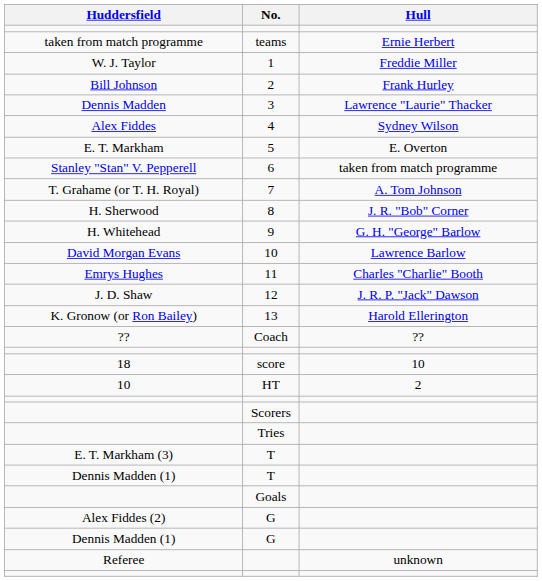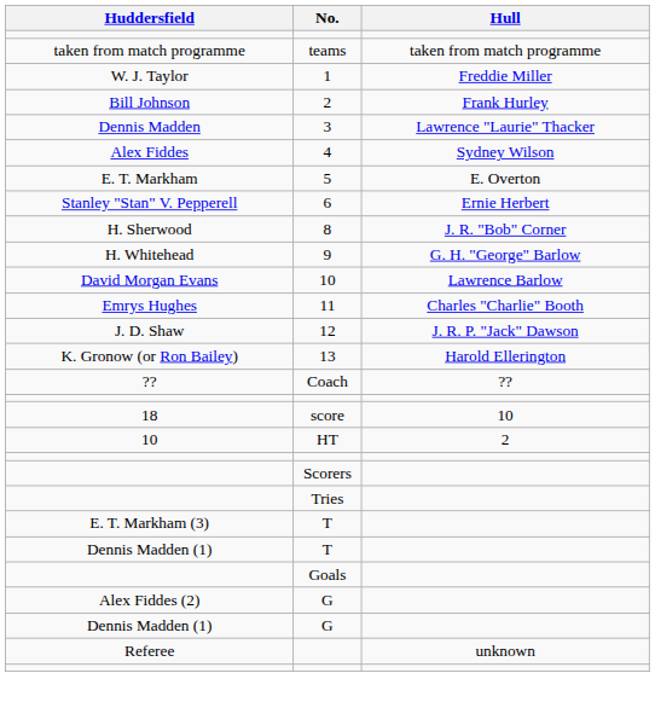 <table class="wikitable" style="text-align:center;">
 <tr>
 <th width=280 abbr=winner><a href='#'>Huddersfield</a></th>
 <th width=60 abbr="Number">No.</th>
 <th width=280 abbr=runner-up><a href='#'>Hull</a></th>
 </tr>
 <tr>
 <td></td>
 <td></td>
 <td></td>
 </tr>
 <tr>
 <td>taken from  match programme</td>
 <td>teams</td>
-<td><a href='#'>Ernie Herbert</a></td>
+<td>taken from  match programme</td>
 </tr>
 <tr>
 <td>W. J. Taylor</td>
 <td>1</td>
 <td><a href='#'>Freddie Miller</a></td>
 </tr>
 <tr>
 <td><a href='#'>Bill Johnson</a></td>
 <td>2</td>
 <td><a href='#'>Frank Hurley</a></td>
 </tr>
 <tr>
 <td><a href='#'>Dennis Madden</a></td>
 <td>3</td>
 <td><a href='#'>Lawrence "Laurie" Thacker</a></td>
 </tr>
 <tr>
 <td><a href='#'>Alex Fiddes</a></td>
 <td>4</td>
 <td><a href='#'>Sydney Wilson</a></td>
 </tr>
 <tr>
 <td>E. T. Markham</td>
 <td>5</td>
 <td>E. Overton</td>
 </tr>
 <tr>
 <td><a href='#'>Stanley "Stan" V. Pepperell</a></td>
 <td>6</td>
-<td>taken from  match programme</td>
-</tr>
-<tr>
-<td>T. Grahame (or T. H. Royal)</td>
-<td>7</td>
-<td><a href='#'>A. Tom Johnson</a></td>
+<td><a href='#'>Ernie Herbert</a></td>
 </tr>
 <tr>
 <td>H. Sherwood</td>
 <td>8</td>
 <td><a href='#'>J. R. "Bob" Corner</a></td>
 </tr>
 <tr>
 <td>H. Whitehead</td>
 <td>9</td>
 <td><a href='#'>G. H. "George" Barlow</a></td>
 </tr>
 <tr>
 <td><a href='#'>David Morgan Evans</a></td>
 <td>10</td>
 <td><a href='#'>Lawrence Barlow</a></td>
 </tr>
 <tr>
 <td><a href='#'>Emrys Hughes</a></td>
 <td>11</td>
 <td><a href='#'>Charles "Charlie" Booth</a></td>
 </tr>
 <tr>
 <td>J. D. Shaw</td>
 <td>12</td>
 <td><a href='#'>J. R. P. "Jack" Dawson</a></td>
 </tr>
 <tr>
 <td>K. Gronow (or <a href='#'>Ron Bailey</a>)</td>
 <td>13</td>
 <td><a href='#'>Harold Ellerington</a></td>
 </tr>
 <tr>
 <td>??</td>
 <td>Coach</td>
 <td>??</td>
 </tr>
 <tr>
 <td></td>
 <td></td>
 <td></td>
 </tr>
 <tr>
 <td>18</td>
 <td>score</td>
 <td>10</td>
 </tr>
 <tr>
 <td>10</td>
 <td>HT</td>
 <td>2</td>
 </tr>
 <tr>
 <td></td>
 <td></td>
 <td></td>
 </tr>
 <tr>
 <td></td>
 <td>Scorers</td>
 <td></td>
 </tr>
 <tr>
 <td></td>
 <td>Tries</td>
 <td></td>
 </tr>
 <tr>
 <td>E. T. Markham (3)</td>
 <td>T</td>
 <td></td>
 </tr>
 <tr>
 <td>Dennis Madden (1)</td>
 <td>T</td>
 <td></td>
 </tr>
 <tr>
 <td></td>
 <td>Goals</td>
 <td></td>
 </tr>
 <tr>
 <td>Alex Fiddes (2)</td>
 <td>G</td>
 <td></td>
 </tr>
 <tr>
 <td>Dennis Madden (1)</td>
 <td>G</td>
 <td></td>
 </tr>
 <tr>
 <td>Referee</td>
 <td></td>
 <td>unknown</td>
 </tr>
 <tr>
 <td></td>
 <td></td>
 <td></td>
 </tr>
 </table>
